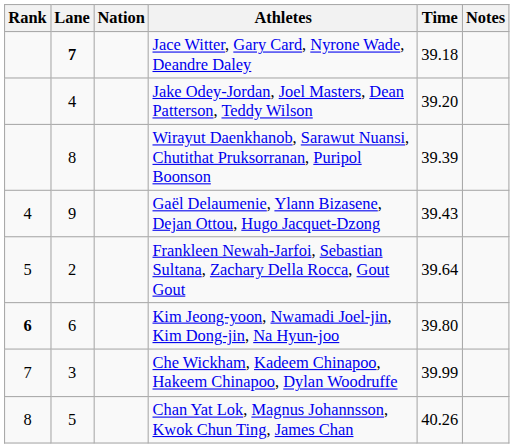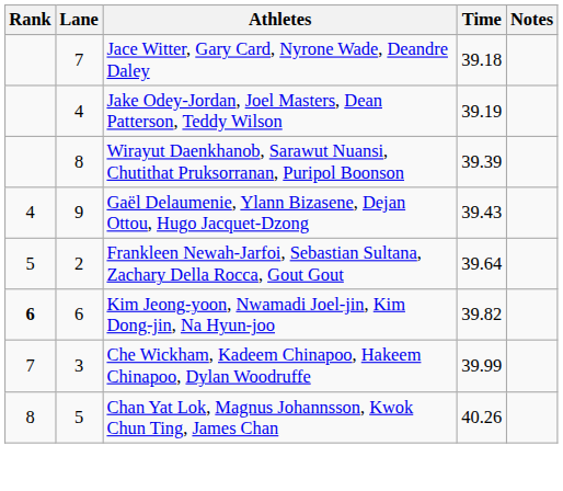 <table class="wikitable sortable" style="text-align:center;width: 75%; font-size:95%"">
 <tr>
 <th scope="col">Rank</th>
 <th scope="col">Lane</th>
-<th scope="col">Nation</th>
 <th scope="col">Athletes</th>
 <th scope="col">Time</th>
 <th scope="col">Notes</th>
 </tr>
 <tr>
 <td></td>
-<td><strong>7</strong></td>
-<td align=left></td>
+<td>7</td>
 <td align=left><a href='#'>Jace Witter</a>, <a href='#'>Gary Card</a>, <a href='#'>Nyrone Wade</a>, <a href='#'>Deandre Daley</a></td>
 <td>39.18</td>
 <td></td>
 </tr>
 <tr>
 <td></td>
 <td>4</td>
-<td align=left></td>
 <td align=left><a href='#'>Jake Odey-Jordan</a>, <a href='#'>Joel Masters</a>, <a href='#'>Dean Patterson</a>, <a href='#'>Teddy Wilson</a></td>
-<td>39.20</td>
+<td>39.19</td>
 <td></td>
 </tr>
 <tr>
 <td></td>
 <td>8</td>
-<td align=left></td>
 <td align=left><a href='#'>Wirayut Daenkhanob</a>, <a href='#'>Sarawut Nuansi</a>, <a href='#'>Chutithat Pruksorranan</a>, <a href='#'>Puripol Boonson</a></td>
 <td>39.39</td>
 <td></td>
 </tr>
 <tr>
 <td>4</td>
 <td>9</td>
-<td align=left></td>
 <td align=left><a href='#'>Gaël Delaumenie</a>, <a href='#'>Ylann Bizasene</a>, <a href='#'>Dejan Ottou</a>, <a href='#'>Hugo Jacquet-Dzong</a></td>
 <td>39.43</td>
 <td></td>
 </tr>
 <tr>
 <td>5</td>
 <td>2</td>
-<td align=left></td>
 <td align=left><a href='#'>Frankleen Newah-Jarfoi</a>, <a href='#'>Sebastian Sultana</a>, <a href='#'>Zachary Della Rocca</a>, <a href='#'>Gout Gout</a></td>
 <td>39.64</td>
 <td></td>
 </tr>
 <tr>
 <td><strong>6</strong></td>
 <td>6</td>
-<td align=left></td>
 <td align=left><a href='#'>Kim Jeong-yoon</a>, <a href='#'>Nwamadi Joel-jin</a>, <a href='#'>Kim Dong-jin</a>, <a href='#'>Na Hyun-joo</a></td>
-<td>39.80</td>
+<td>39.82</td>
 <td></td>
 </tr>
 <tr>
 <td>7</td>
 <td>3</td>
-<td align=left></td>
 <td align=left><a href='#'>Che Wickham</a>, <a href='#'>Kadeem Chinapoo</a>, <a href='#'>Hakeem Chinapoo</a>, <a href='#'>Dylan Woodruffe</a></td>
 <td>39.99</td>
 <td></td>
 </tr>
 <tr>
 <td>8</td>
 <td>5</td>
-<td align=left></td>
 <td align=left><a href='#'>Chan Yat Lok</a>, <a href='#'>Magnus Johannsson</a>, <a href='#'>Kwok Chun Ting</a>, <a href='#'>James Chan</a></td>
 <td>40.26</td>
 <td></td>
 </tr>
 </table>
